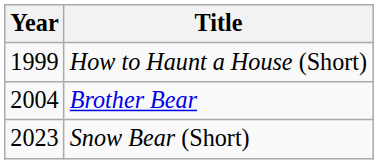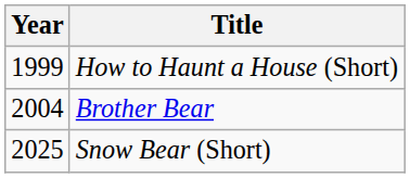 <table class="wikitable sortable">
 <tr>
 <th>Year</th>
 <th>Title</th>
 </tr>
 <tr>
 <td>1999</td>
 <td><em>How to Haunt a House</em> (Short)</td>
 </tr>
 <tr>
 <td>2004</td>
 <td><em><a href='#'>Brother Bear</a></em></td>
 </tr>
 <tr>
-<td>2023</td>
+<td>2025</td>
 <td><em>Snow Bear</em> (Short)</td>
 </tr>
 </table>
